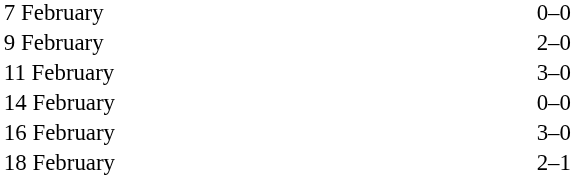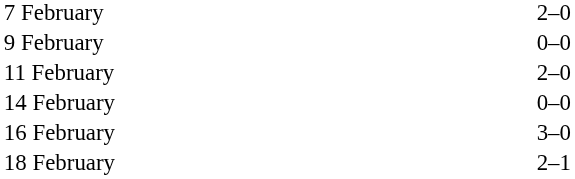 <table cellspacing=1 width=70%>
 <tr>
 <th width=25%></th>
 <th width=30%></th>
 <th width=15%></th>
 <th width=30%></th>
 </tr>
 <tr>
 <td>7 February</td>
 <td align=right></td>
-<td align=center>0–0</td>
+<td align=center>2–0</td>
 <td></td>
 </tr>
 <tr>
 <td>9 February</td>
 <td align=right></td>
-<td align=center>2–0</td>
+<td align=center>0–0</td>
 <td></td>
 </tr>
 <tr>
 <td>11 February</td>
 <td align=right></td>
-<td align=center>3–0</td>
+<td align=center>2–0</td>
 <td></td>
 </tr>
 <tr>
 <td>14 February</td>
 <td align=right></td>
 <td align=center>0–0</td>
 <td></td>
 </tr>
 <tr>
 <td>16 February</td>
 <td align=right></td>
 <td align=center>3–0</td>
 <td></td>
 </tr>
 <tr>
 <td>18 February</td>
 <td align=right></td>
 <td align=center>2–1</td>
 <td></td>
 </tr>
 </table>
